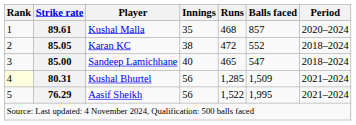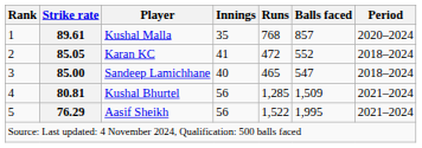 <table class="wikitable">
 <tr>
 <th>Rank</th>
 <th><a href='#'>Strike rate</a></th>
 <th>Player</th>
 <th>Innings</th>
 <th>Runs</th>
 <th>Balls faced</th>
 <th>Period</th>
 </tr>
 <tr>
 <td>1</td>
 <th>89.61</th>
 <td><a href='#'>Kushal Malla</a></td>
 <td>35</td>
-<td>468</td>
+<td>768</td>
 <td>857</td>
 <td>2020–2024</td>
 </tr>
 <tr>
 <td>2</td>
 <th>85.05</th>
 <td><a href='#'>Karan KC</a></td>
-<td>38</td>
+<td>41</td>
 <td>472</td>
 <td>552</td>
 <td>2018–2024</td>
 </tr>
 <tr>
 <td>3</td>
 <th>85.00</th>
 <td><a href='#'>Sandeep Lamichhane</a></td>
 <td>40</td>
 <td>465</td>
 <td>547</td>
 <td>2018–2024</td>
 </tr>
 <tr>
-<td style="background: lightyellow;">4</td>
-<th>80.31</th>
+<td>4</td>
+<th>80.81</th>
 <td><a href='#'>Kushal Bhurtel</a></td>
 <td>56</td>
 <td>1,285</td>
 <td>1,509</td>
 <td>2021–2024</td>
 </tr>
 <tr>
 <td>5</td>
 <th>76.29</th>
 <td><a href='#'>Aasif Sheikh</a></td>
 <td>56</td>
 <td>1,522</td>
 <td>1,995</td>
 <td>2021–2024</td>
 </tr>
 <tr>
 <td colspan="7" style="text-align:left;"><small>Source:  Last updated: 4 November 2024, Qualification: 500 balls faced</small></td>
 </tr>
 </table>
